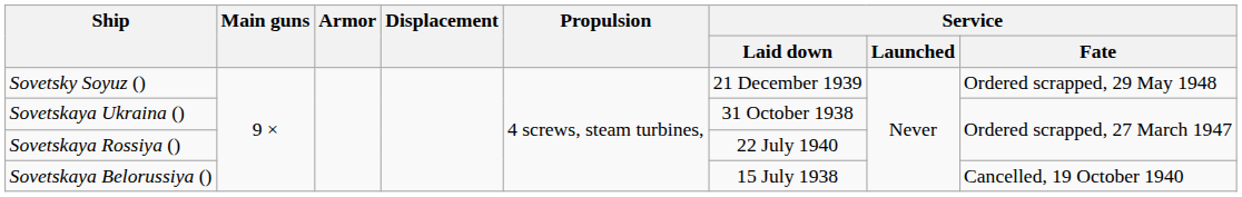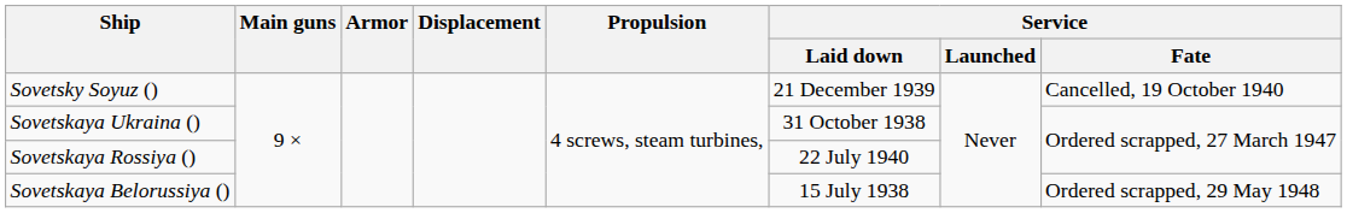 <table class="wikitable">
 <tr valign="top">
 <th align= center rowspan=2>Ship</th>
 <th align= center rowspan=2>Main guns</th>
 <th align= center rowspan=2>Armor</th>
 <th align= center rowspan=2>Displacement</th>
 <th align= center rowspan=2>Propulsion</th>
 <th align= center colspan=3>Service</th>
 </tr>
 <tr valign="top">
 <th align= center>Laid down</th>
 <th align= center>Launched</th>
 <th align= center>Fate</th>
 </tr>
 <tr valign="center">
 <td align= left><em>Sovetsky Soyuz</em> ()</td>
 <td align= center rowspan=4>9 × </td>
 <td align= center rowspan=4></td>
 <td align= center rowspan=4></td>
 <td align= center rowspan=4>4 screws, steam turbines, </td>
 <td align= center>21 December 1939</td>
 <td align= center rowspan=4>Never</td>
-<td align= left>Ordered scrapped, 29 May 1948</td>
+<td align= left>Cancelled, 19 October 1940</td>
 </tr>
 <tr valign="center">
 <td align= left><em>Sovetskaya Ukraina</em> ()</td>
 <td align= center>31 October 1938</td>
 <td align= left rowspan=2>Ordered scrapped, 27 March 1947</td>
 </tr>
 <tr valign="center">
 <td align= left><em>Sovetskaya Rossiya</em> ()</td>
 <td align= center>22 July 1940</td>
 </tr>
 <tr valign="center">
 <td align= left><em>Sovetskaya Belorussiya</em> ()</td>
 <td align= center>15 July 1938</td>
-<td align= left>Cancelled, 19 October 1940</td>
+<td align= left>Ordered scrapped, 29 May 1948</td>
 </tr>
 </table>
